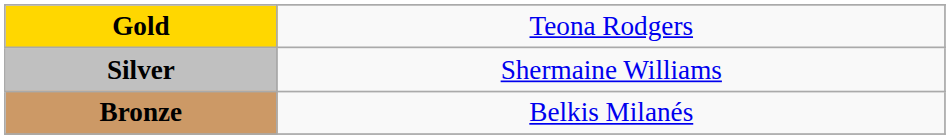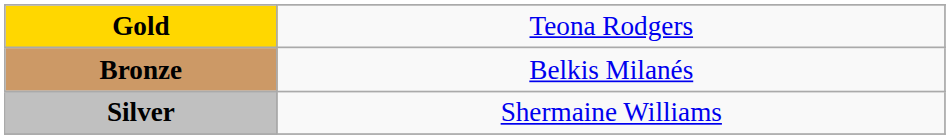 <table class="wikitable" style="text-align:center; " width="35%">
 <tr>
 <td bgcolor="gold"><strong>Gold</strong></td>
 <td><a href='#'>Teona Rodgers</a><br>  <small><em></em></small></td>
 </tr>
 <tr>
+<td bgcolor="CC9966"><strong>Bronze</strong></td>
+<td><a href='#'>Belkis Milanés</a><br>  <small><em></em></small></td>
+</tr>
+<tr>
 <td bgcolor="silver"><strong>Silver</strong></td>
 <td><a href='#'>Shermaine Williams</a><br>  <small><em></em></small></td>
 </tr>
-<tr>
-<td bgcolor="CC9966"><strong>Bronze</strong></td>
-<td><a href='#'>Belkis Milanés</a><br>  <small><em></em></small></td>
-</tr>
 </table>
